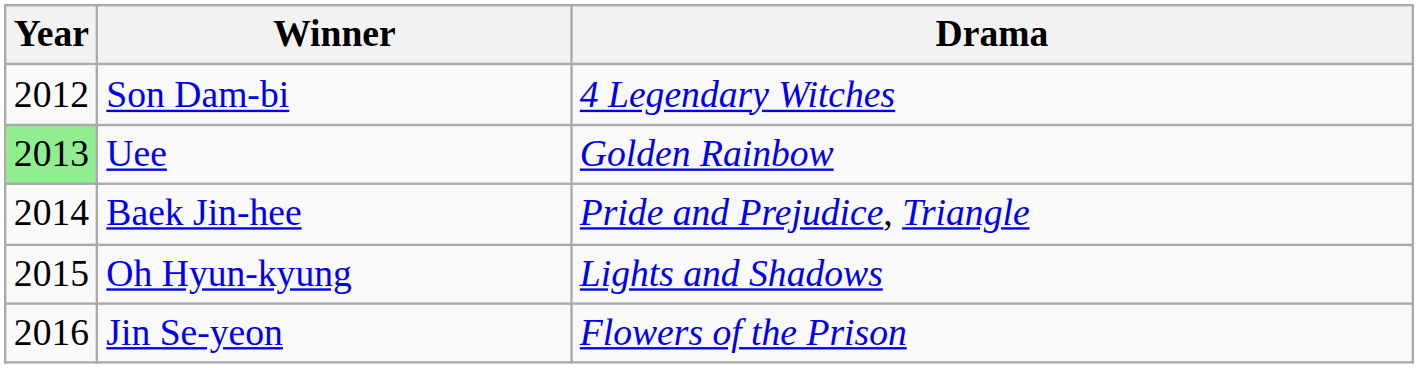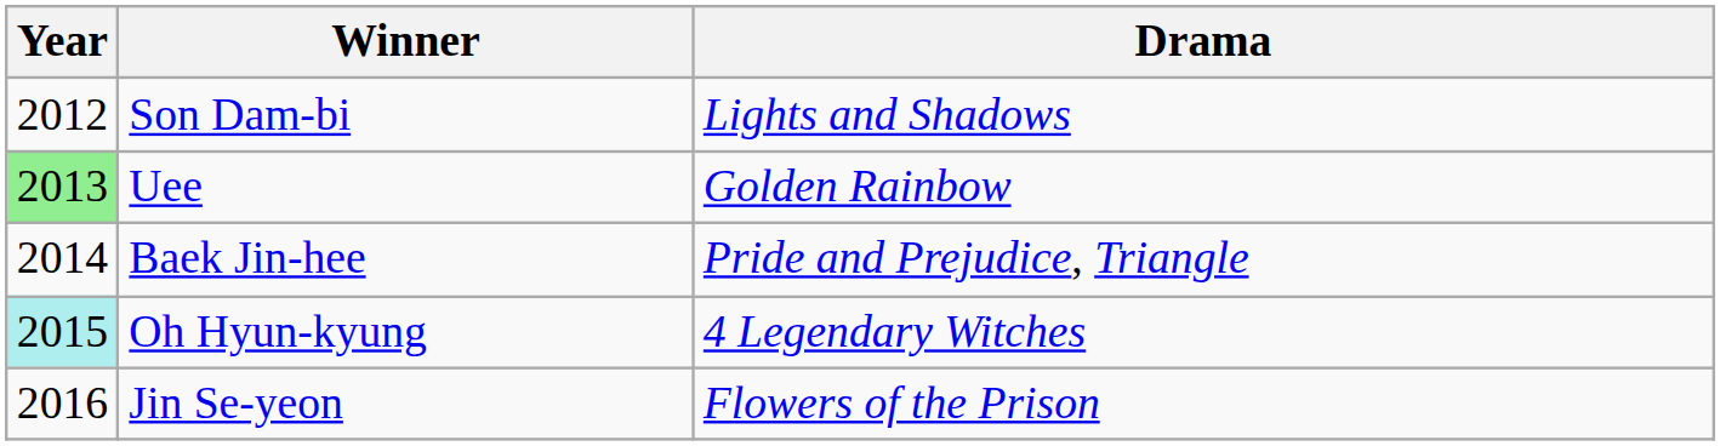 <table class="wikitable" style="width:600px">
 <tr>
 <th width=10>Year</th>
 <th>Winner</th>
 <th>Drama</th>
 </tr>
 <tr>
 <td>2012</td>
 <td><a href='#'>Son Dam-bi</a></td>
-<td><em><a href='#'>4 Legendary Witches</a></em></td>
+<td><em><a href='#'>Lights and Shadows</a></em></td>
 </tr>
 <tr>
 <td style="background: lightgreen;">2013</td>
 <td><a href='#'>Uee</a></td>
 <td><em><a href='#'>Golden Rainbow</a></em></td>
 </tr>
 <tr>
 <td>2014</td>
 <td><a href='#'>Baek Jin-hee</a></td>
 <td><em><a href='#'>Pride and Prejudice</a></em>, <em><a href='#'>Triangle</a></em></td>
 </tr>
 <tr>
-<td>2015</td>
+<td style="background: paleturquoise;">2015</td>
 <td><a href='#'>Oh Hyun-kyung</a></td>
-<td><em><a href='#'>Lights and Shadows</a></em></td>
+<td><em><a href='#'>4 Legendary Witches</a></em></td>
 </tr>
 <tr>
 <td>2016</td>
 <td><a href='#'>Jin Se-yeon</a></td>
 <td><em><a href='#'>Flowers of the Prison</a></em></td>
 </tr>
 </table>
